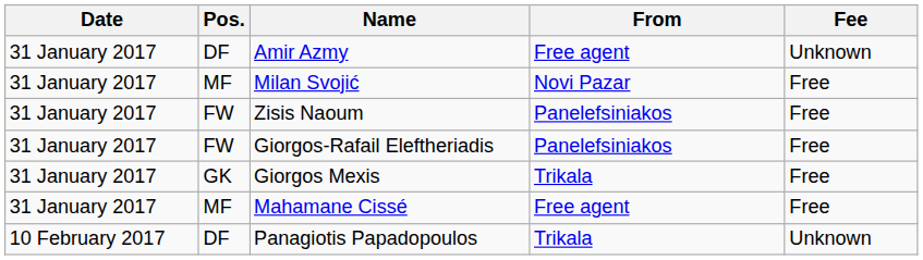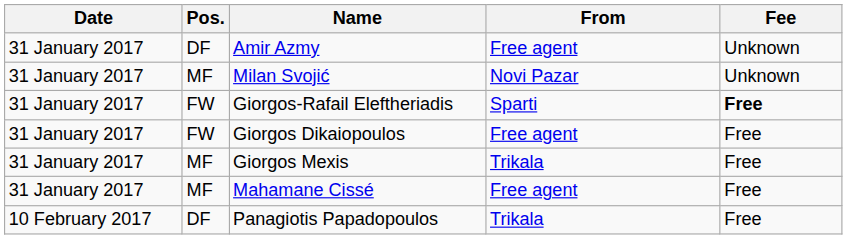 <table class="wikitable">
 <tr>
 <th width="150px">Date</th>
 <th width="30px">Pos.</th>
 <th width="220px">Name</th>
 <th width="200px">From</th>
 <th width="100px">Fee</th>
 </tr>
 <tr>
 <td>31 January 2017</td>
 <td>DF</td>
 <td> <a href='#'>Amir Azmy</a></td>
 <td><a href='#'>Free agent</a></td>
 <td>Unknown</td>
 </tr>
 <tr>
 <td>31 January 2017</td>
 <td>MF</td>
 <td> <a href='#'>Milan Svojić</a></td>
 <td> <a href='#'>Novi Pazar</a></td>
-<td>Free</td>
-</tr>
-<tr>
-<td>31 January 2017</td>
-<td>FW</td>
-<td> Zisis Naoum</td>
-<td> <a href='#'>Panelefsiniakos</a></td>
-<td>Free</td>
+<td>Unknown</td>
 </tr>
 <tr>
 <td>31 January 2017</td>
 <td>FW</td>
 <td> Giorgos-Rafail Eleftheriadis</td>
-<td> <a href='#'>Panelefsiniakos</a></td>
+<td> <a href='#'>Sparti</a></td>
+<td><strong>Free</strong></td>
+</tr>
+<tr>
+<td>31 January 2017</td>
+<td>FW</td>
+<td> Giorgos Dikaiopoulos</td>
+<td><a href='#'>Free agent</a></td>
 <td>Free</td>
 </tr>
 <tr>
 <td>31 January 2017</td>
-<td>GK</td>
+<td>MF</td>
 <td> Giorgos Mexis</td>
 <td> <a href='#'>Trikala</a></td>
 <td>Free</td>
 </tr>
 <tr>
 <td>31 January 2017</td>
 <td>MF</td>
 <td> <a href='#'>Mahamane Cissé</a></td>
 <td><a href='#'>Free agent</a></td>
 <td>Free</td>
 </tr>
 <tr>
 <td>10 February 2017</td>
 <td>DF</td>
 <td> Panagiotis Papadopoulos</td>
 <td> <a href='#'>Trikala</a></td>
-<td>Unknown</td>
+<td>Free</td>
 </tr>
 </table>
